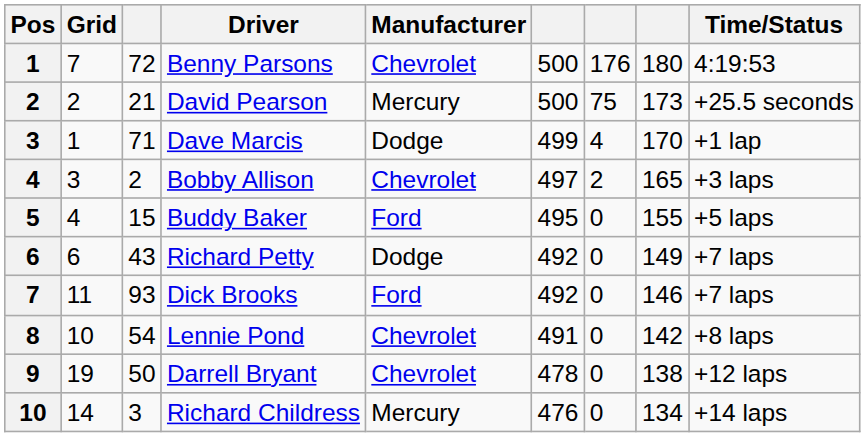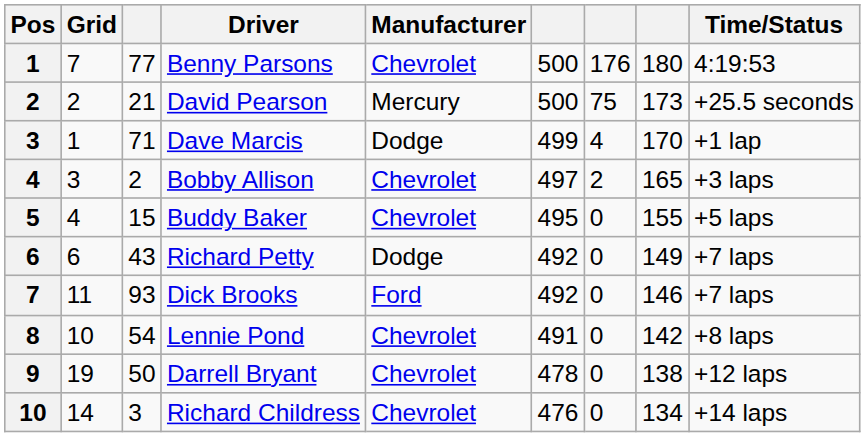 <table class="sortable wikitable" style="font-size:95%">
 <tr>
 <th>Pos</th>
 <th>Grid</th>
 <th></th>
 <th>Driver</th>
 <th>Manufacturer</th>
 <th></th>
 <th></th>
 <th></th>
 <th>Time/Status</th>
 </tr>
 <tr>
 <th>1</th>
 <td>7</td>
-<td>72</td>
+<td>77</td>
 <td><a href='#'>Benny Parsons</a></td>
 <td><a href='#'>Chevrolet</a></td>
 <td>500</td>
 <td>176</td>
 <td>180</td>
 <td>4:19:53</td>
 </tr>
 <tr>
 <th>2</th>
 <td>2</td>
 <td>21</td>
 <td><a href='#'>David Pearson</a></td>
 <td>Mercury</td>
 <td>500</td>
 <td>75</td>
 <td>173</td>
 <td>+25.5 seconds</td>
 </tr>
 <tr>
 <th>3</th>
 <td>1</td>
 <td>71</td>
 <td><a href='#'>Dave Marcis</a></td>
 <td>Dodge</td>
 <td>499</td>
 <td>4</td>
 <td>170</td>
 <td>+1 lap</td>
 </tr>
 <tr>
 <th>4</th>
 <td>3</td>
 <td>2</td>
 <td><a href='#'>Bobby Allison</a></td>
 <td><a href='#'>Chevrolet</a></td>
 <td>497</td>
 <td>2</td>
 <td>165</td>
 <td>+3 laps</td>
 </tr>
 <tr>
 <th>5</th>
 <td>4</td>
 <td>15</td>
 <td><a href='#'>Buddy Baker</a></td>
-<td><a href='#'>Ford</a></td>
+<td><a href='#'>Chevrolet</a></td>
 <td>495</td>
 <td>0</td>
 <td>155</td>
 <td>+5 laps</td>
 </tr>
 <tr>
 <th>6</th>
 <td>6</td>
 <td>43</td>
 <td><a href='#'>Richard Petty</a></td>
 <td>Dodge</td>
 <td>492</td>
 <td>0</td>
 <td>149</td>
 <td>+7 laps</td>
 </tr>
 <tr>
 <th>7</th>
 <td>11</td>
 <td>93</td>
 <td><a href='#'>Dick Brooks</a></td>
 <td><a href='#'>Ford</a></td>
 <td>492</td>
 <td>0</td>
 <td>146</td>
 <td>+7 laps</td>
 </tr>
 <tr>
 <th>8</th>
 <td>10</td>
 <td>54</td>
 <td><a href='#'>Lennie Pond</a></td>
 <td><a href='#'>Chevrolet</a></td>
 <td>491</td>
 <td>0</td>
 <td>142</td>
 <td>+8 laps</td>
 </tr>
 <tr>
 <th>9</th>
 <td>19</td>
 <td>50</td>
 <td><a href='#'>Darrell Bryant</a></td>
 <td><a href='#'>Chevrolet</a></td>
 <td>478</td>
 <td>0</td>
 <td>138</td>
 <td>+12 laps</td>
 </tr>
 <tr>
 <th>10</th>
 <td>14</td>
 <td>3</td>
 <td><a href='#'>Richard Childress</a></td>
-<td>Mercury</td>
+<td><a href='#'>Chevrolet</a></td>
 <td>476</td>
 <td>0</td>
 <td>134</td>
 <td>+14 laps</td>
 </tr>
 </table>
